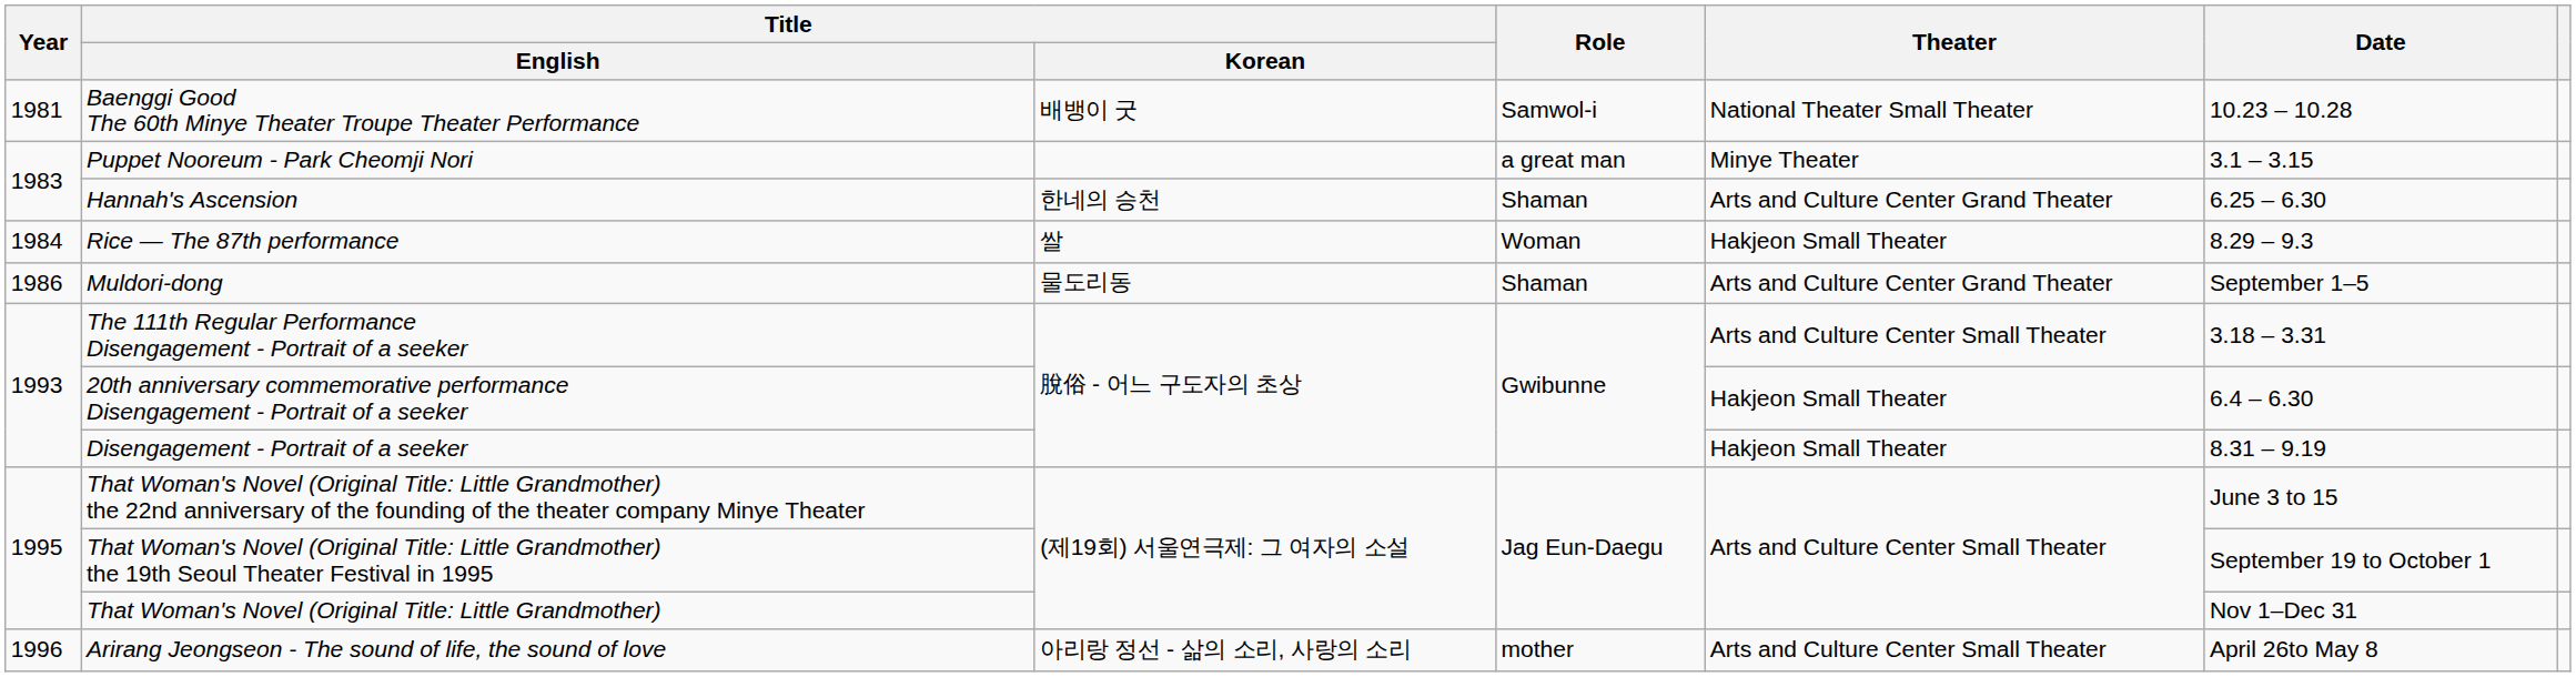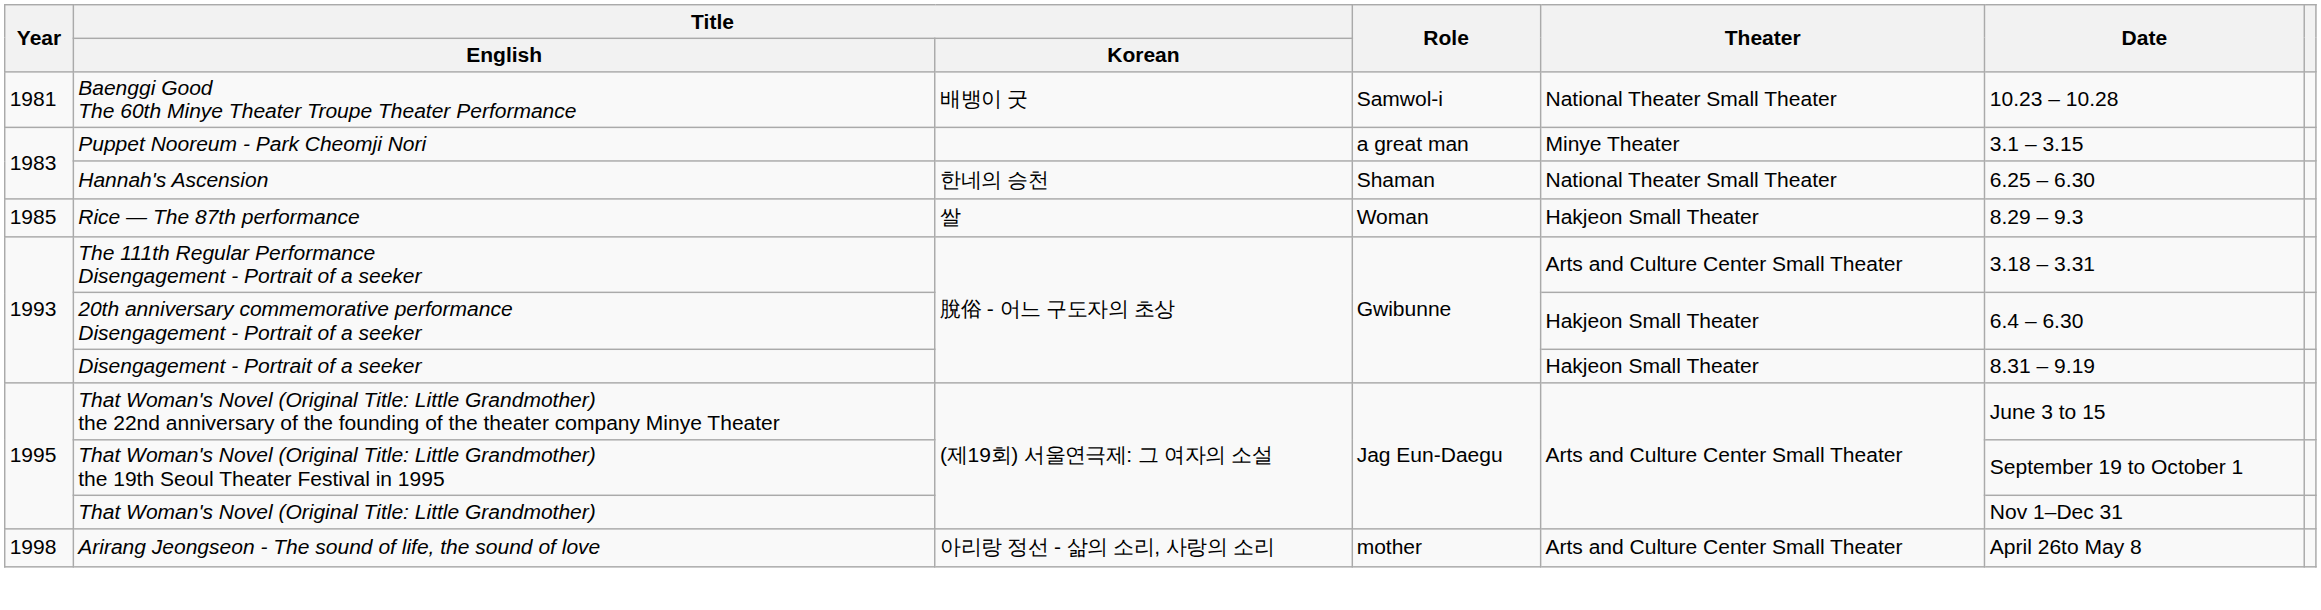 <table class="wikitable sortable" style="clear:none; font-size:90%; padding:0 auto; width:100%; margin:auto">
 <tr>
 <th scope="col" rowspan="2">Year</th>
 <th scope="col" colspan="2">Title</th>
 <th scope="col" rowspan="2">Role</th>
 <th rowspan="2" scope="col">Theater</th>
 <th rowspan="2" scope="col">Date</th>
 <th rowspan="2" scope="col" class="unsortable"></th>
 </tr>
 <tr>
 <th>English</th>
 <th>Korean</th>
 </tr>
 <tr>
 <td>1981</td>
 <td><em>Baenggi Good</em><br><em>The 60th Minye Theater Troupe Theater Performance</em></td>
 <td>배뱅이 굿</td>
 <td>Samwol-i</td>
 <td>National Theater Small Theater</td>
 <td>10.23 – 10.28</td>
 <td></td>
 </tr>
 <tr>
 <td rowspan="2">1983</td>
 <td><em>Puppet Nooreum - Park Cheomji Nori</em></td>
 <td></td>
 <td>a great man</td>
 <td>Minye Theater</td>
 <td>3.1 – 3.15</td>
 <td></td>
 </tr>
 <tr>
 <td><em>Hannah's Ascension</em></td>
 <td>한네의 승천</td>
 <td>Shaman</td>
-<td>Arts and Culture Center Grand Theater</td>
+<td>National Theater Small Theater</td>
 <td>6.25 – 6.30</td>
 <td></td>
 </tr>
 <tr>
-<td>1984</td>
+<td>1985</td>
 <td><em>Rice —</em> <em>The 87th performance</em></td>
 <td>쌀</td>
 <td>Woman</td>
 <td>Hakjeon Small Theater</td>
 <td>8.29 – 9.3</td>
-<td></td>
-</tr>
-<tr>
-<td>1986</td>
-<td><em>Muldori-dong</em></td>
-<td>물도리동</td>
-<td>Shaman</td>
-<td>Arts and Culture Center Grand Theater</td>
-<td>September 1–5</td>
 <td></td>
 </tr>
 <tr>
 <td rowspan="3">1993</td>
 <td><em>The 111th Regular Performance</em><br><em>Disengagement -  Portrait of a seeker</em></td>
 <td rowspan="3">脫俗 - 어느 구도자의 초상</td>
 <td rowspan="3">Gwibunne</td>
 <td>Arts and Culture Center Small Theater</td>
 <td>3.18 – 3.31</td>
 <td></td>
 </tr>
 <tr>
 <td><em>20th anniversary commemorative performance</em><br><em>Disengagement  -  Portrait of a seeker</em></td>
 <td>Hakjeon Small Theater</td>
 <td>6.4 – 6.30</td>
 <td></td>
 </tr>
 <tr>
 <td><em>Disengagement  -  Portrait of a seeker</em></td>
 <td>Hakjeon Small Theater</td>
 <td>8.31 – 9.19</td>
 <td></td>
 </tr>
 <tr>
 <td rowspan="3">1995</td>
 <td><em>That Woman's Novel (Original Title: Little Grandmother)</em><br>the 22nd anniversary of the founding of the theater company Minye Theater</td>
 <td rowspan="3">(제19회) 서울연극제: 그 여자의 소설</td>
 <td rowspan="3">Jag Eun-Daegu</td>
 <td rowspan="3">Arts and Culture Center Small Theater</td>
 <td>June 3 to 15</td>
 <td></td>
 </tr>
 <tr>
 <td><em>That Woman's Novel (Original Title: Little Grandmother)</em><br>the 19th Seoul Theater Festival in 1995</td>
 <td>September 19 to October 1</td>
 <td></td>
 </tr>
 <tr>
 <td><em>That Woman's Novel (Original Title: Little Grandmother)</em></td>
 <td>Nov 1–Dec 31</td>
 <td></td>
 </tr>
 <tr>
-<td>1996</td>
+<td>1998</td>
 <td><em>Arirang Jeongseon - The sound of life, the sound of love</em></td>
 <td>아리랑 정선 - 삶의 소리, 사랑의 소리</td>
 <td>mother</td>
 <td>Arts and Culture Center Small Theater</td>
 <td>April 26to May 8</td>
 <td></td>
 </tr>
 </table>
